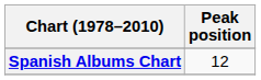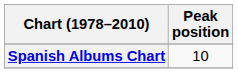 <table class="wikitable sortable plainrowheaders" style="text-align:center">
 <tr>
 <th scope="col">Chart (1978–2010)</th>
 <th scope="col">Peak<br>position</th>
 </tr>
 <tr>
 </tr>
 <tr>
 </tr>
 <tr>
 </tr>
 <tr>
 </tr>
 <tr>
 </tr>
 <tr>
 </tr>
 <tr>
 </tr>
 <tr>
 </tr>
 <tr>
 <th scope="row"><a href='#'>Spanish Albums Chart</a></th>
-<td>12</td>
+<td>10</td>
 </tr>
 <tr>
 </tr>
 <tr>
 </tr>
 <tr>
 </tr>
 </table>
